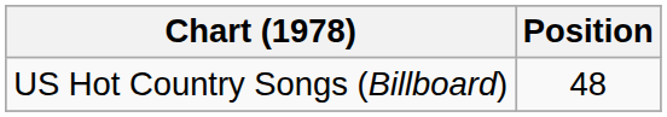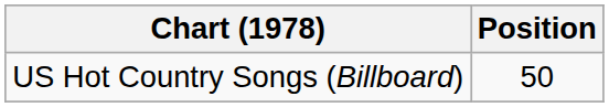 <table class="wikitable">
 <tr>
 <th>Chart (1978)</th>
 <th>Position</th>
 </tr>
 <tr>
 <td>US Hot Country Songs (<em>Billboard</em>)</td>
-<td align="center">48</td>
+<td align="center">50</td>
 </tr>
 </table>
